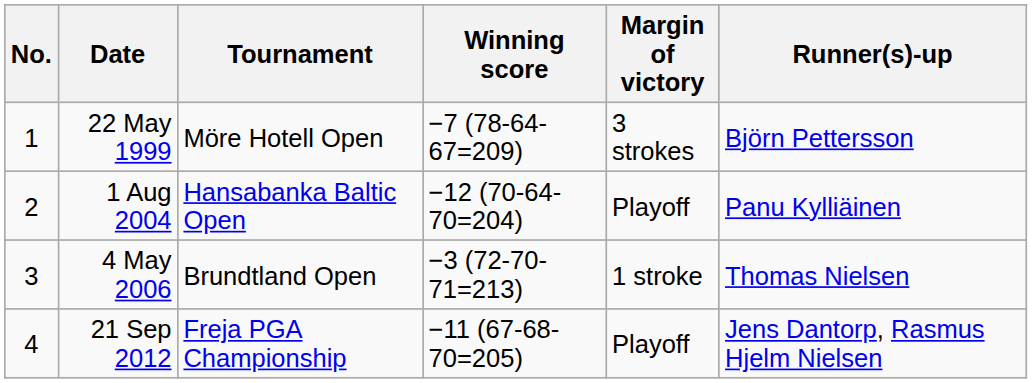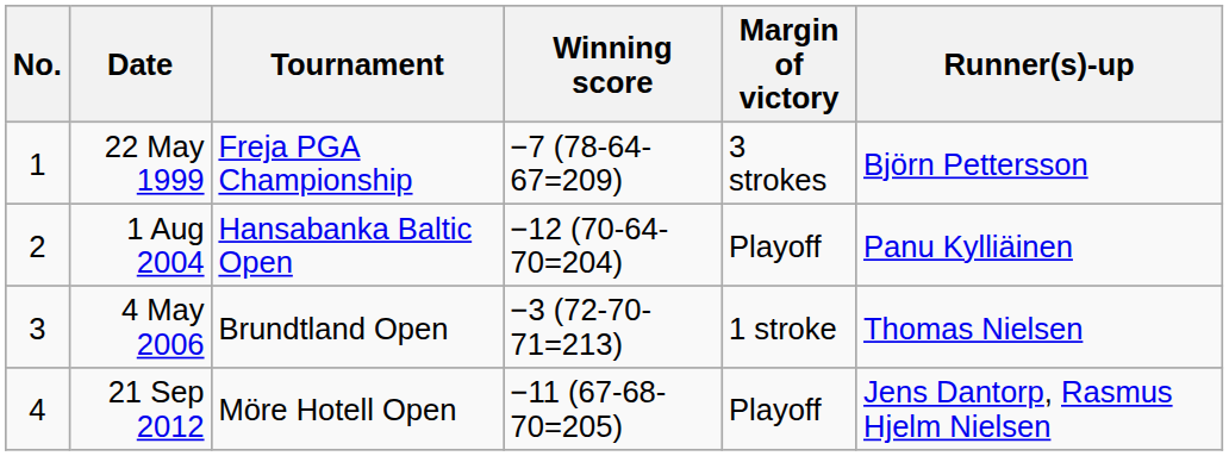 <table class="wikitable" style="font-size:95%;">
 <tr>
 <th>No.</th>
 <th>Date</th>
 <th>Tournament</th>
 <th>Winning score</th>
 <th>Margin of<br>victory</th>
 <th>Runner(s)-up</th>
 </tr>
 <tr>
 <td align=center>1</td>
 <td align=right>22 May <a href='#'>1999</a></td>
-<td>Möre Hotell Open</td>
+<td><a href='#'>Freja PGA Championship</a></td>
 <td>−7 (78-64-67=209)</td>
 <td>3 strokes</td>
 <td> <a href='#'>Björn Pettersson</a></td>
 </tr>
 <tr>
 <td align=center>2</td>
 <td align=right>1 Aug <a href='#'>2004</a></td>
 <td><a href='#'>Hansabanka Baltic Open</a></td>
 <td>−12 (70-64-70=204)</td>
 <td>Playoff</td>
 <td> <a href='#'>Panu Kylliäinen</a></td>
 </tr>
 <tr>
 <td align=center>3</td>
 <td align=right>4 May <a href='#'>2006</a></td>
 <td>Brundtland Open</td>
 <td>−3 (72-70-71=213)</td>
 <td>1 stroke</td>
 <td> <a href='#'>Thomas Nielsen</a></td>
 </tr>
 <tr>
 <td align=center>4</td>
 <td align=right>21 Sep <a href='#'>2012</a></td>
-<td><a href='#'>Freja PGA Championship</a></td>
+<td>Möre Hotell Open</td>
 <td>−11 (67-68-70=205)</td>
 <td>Playoff</td>
 <td> <a href='#'>Jens Dantorp</a>,  <a href='#'>Rasmus Hjelm Nielsen</a></td>
 </tr>
 </table>
